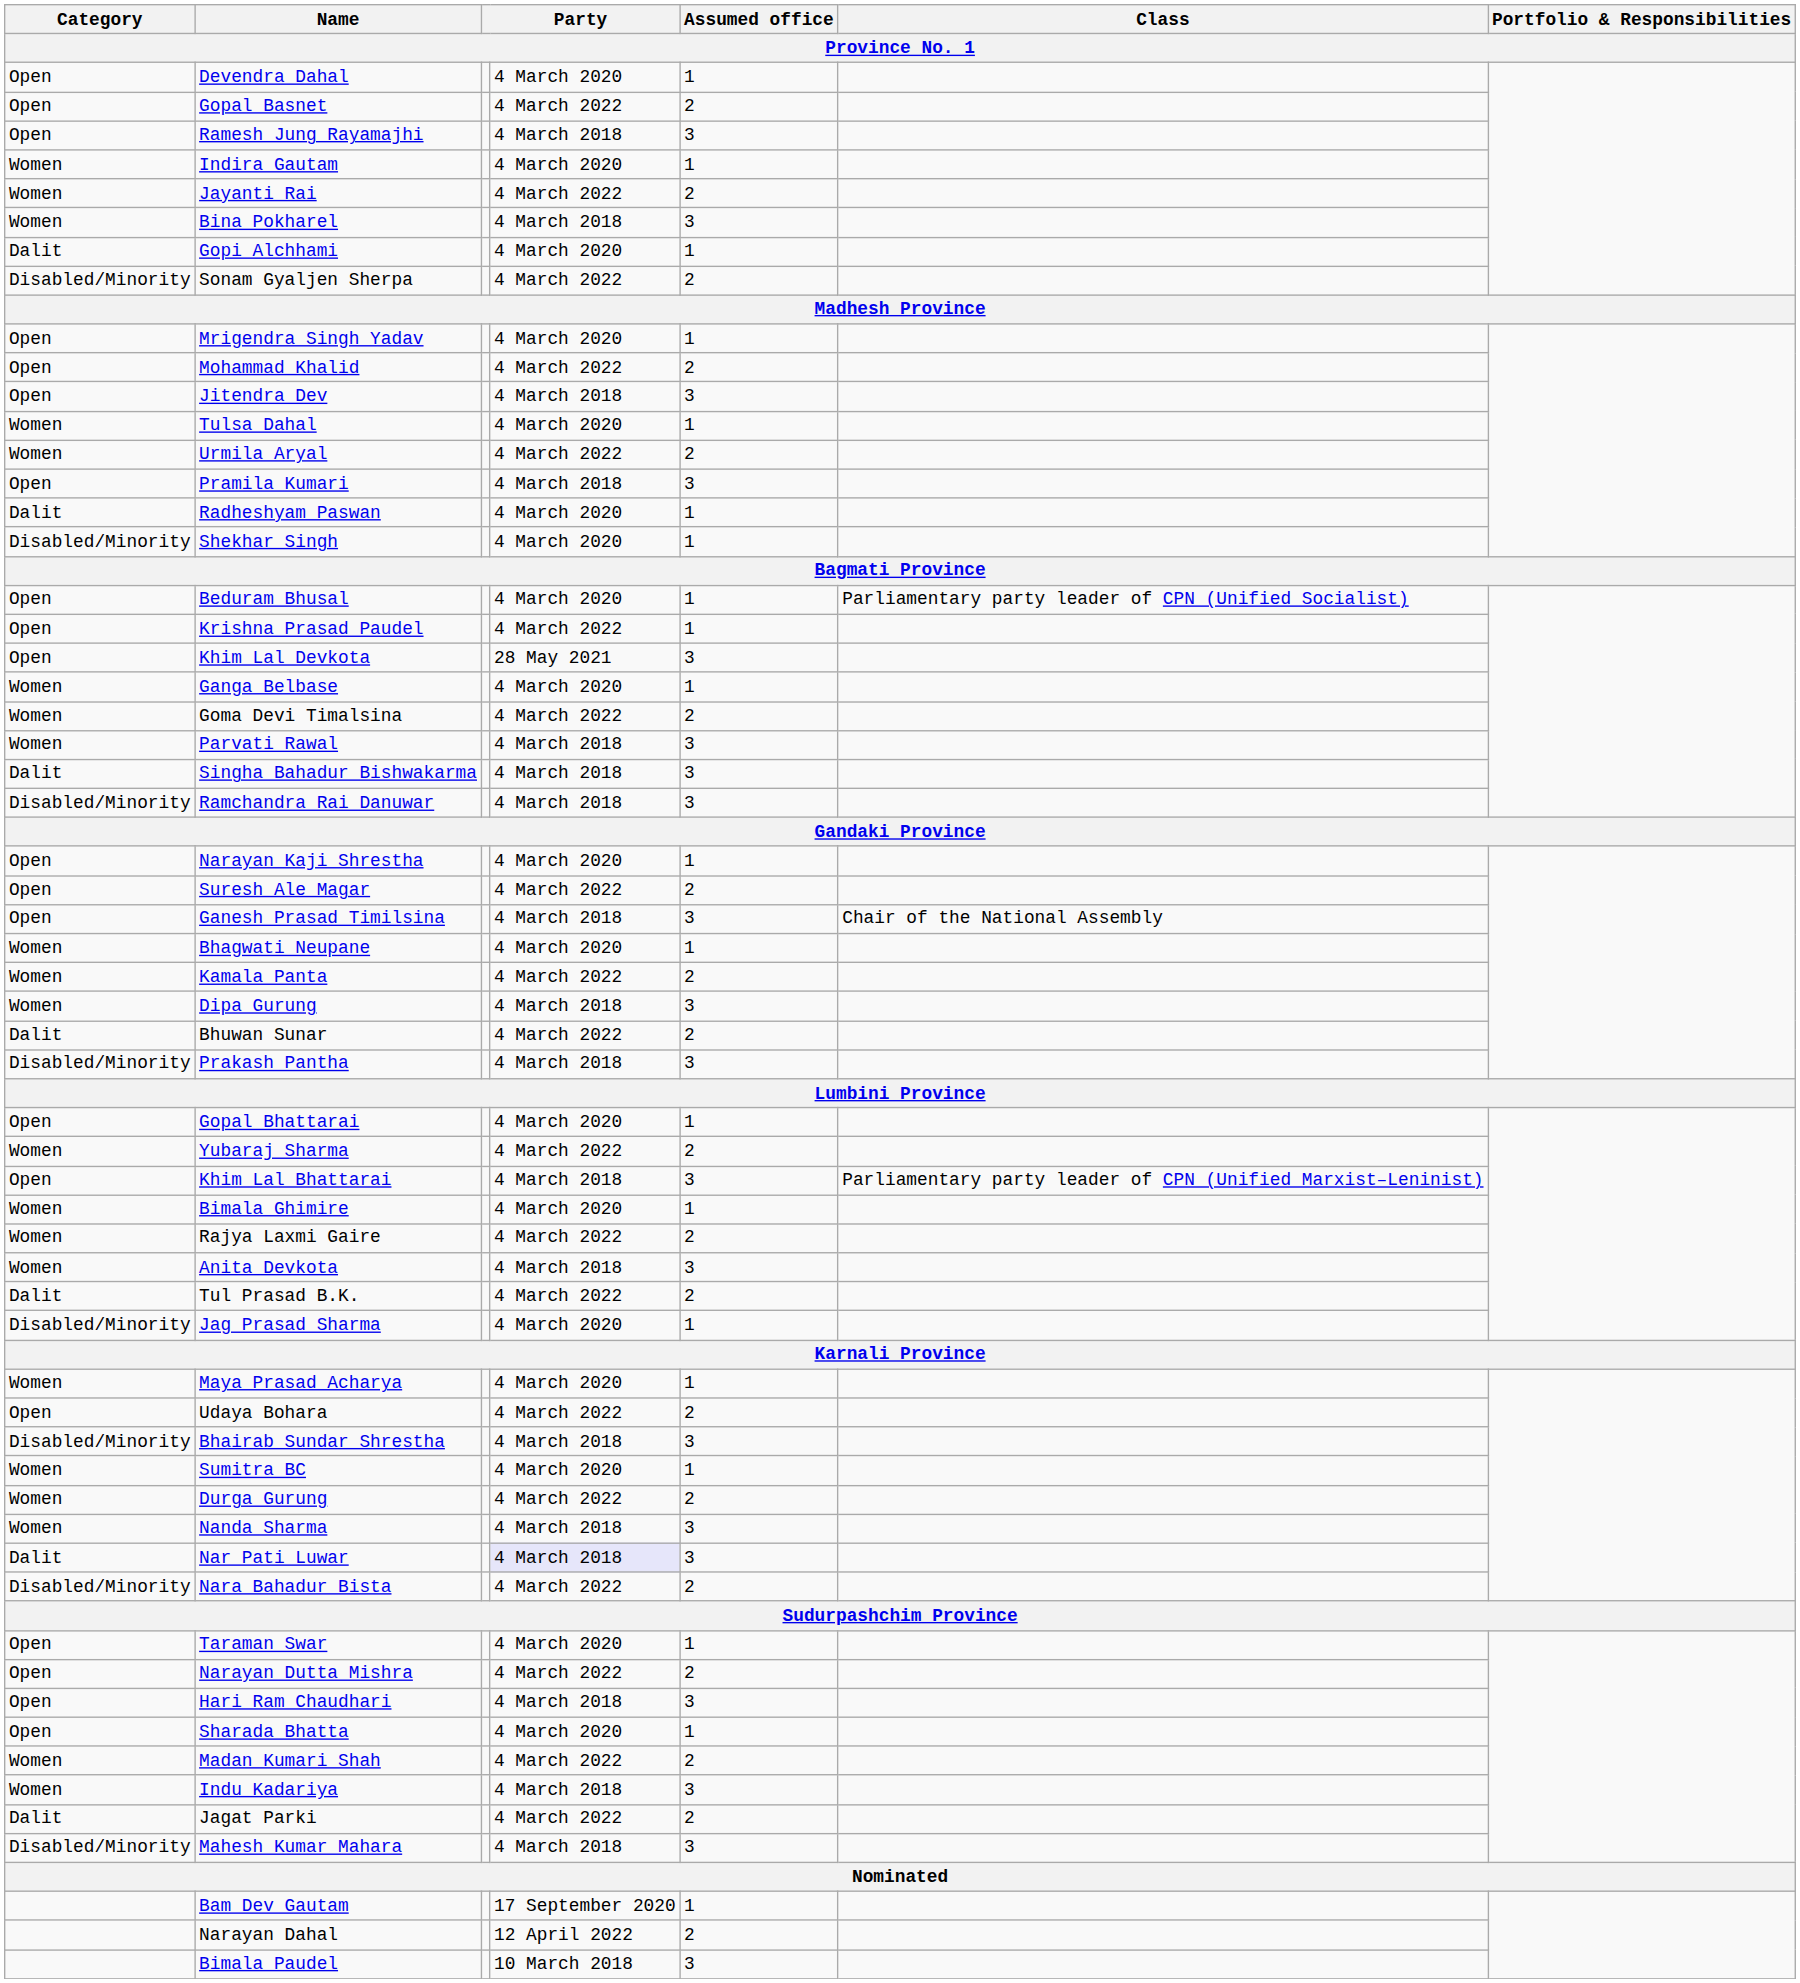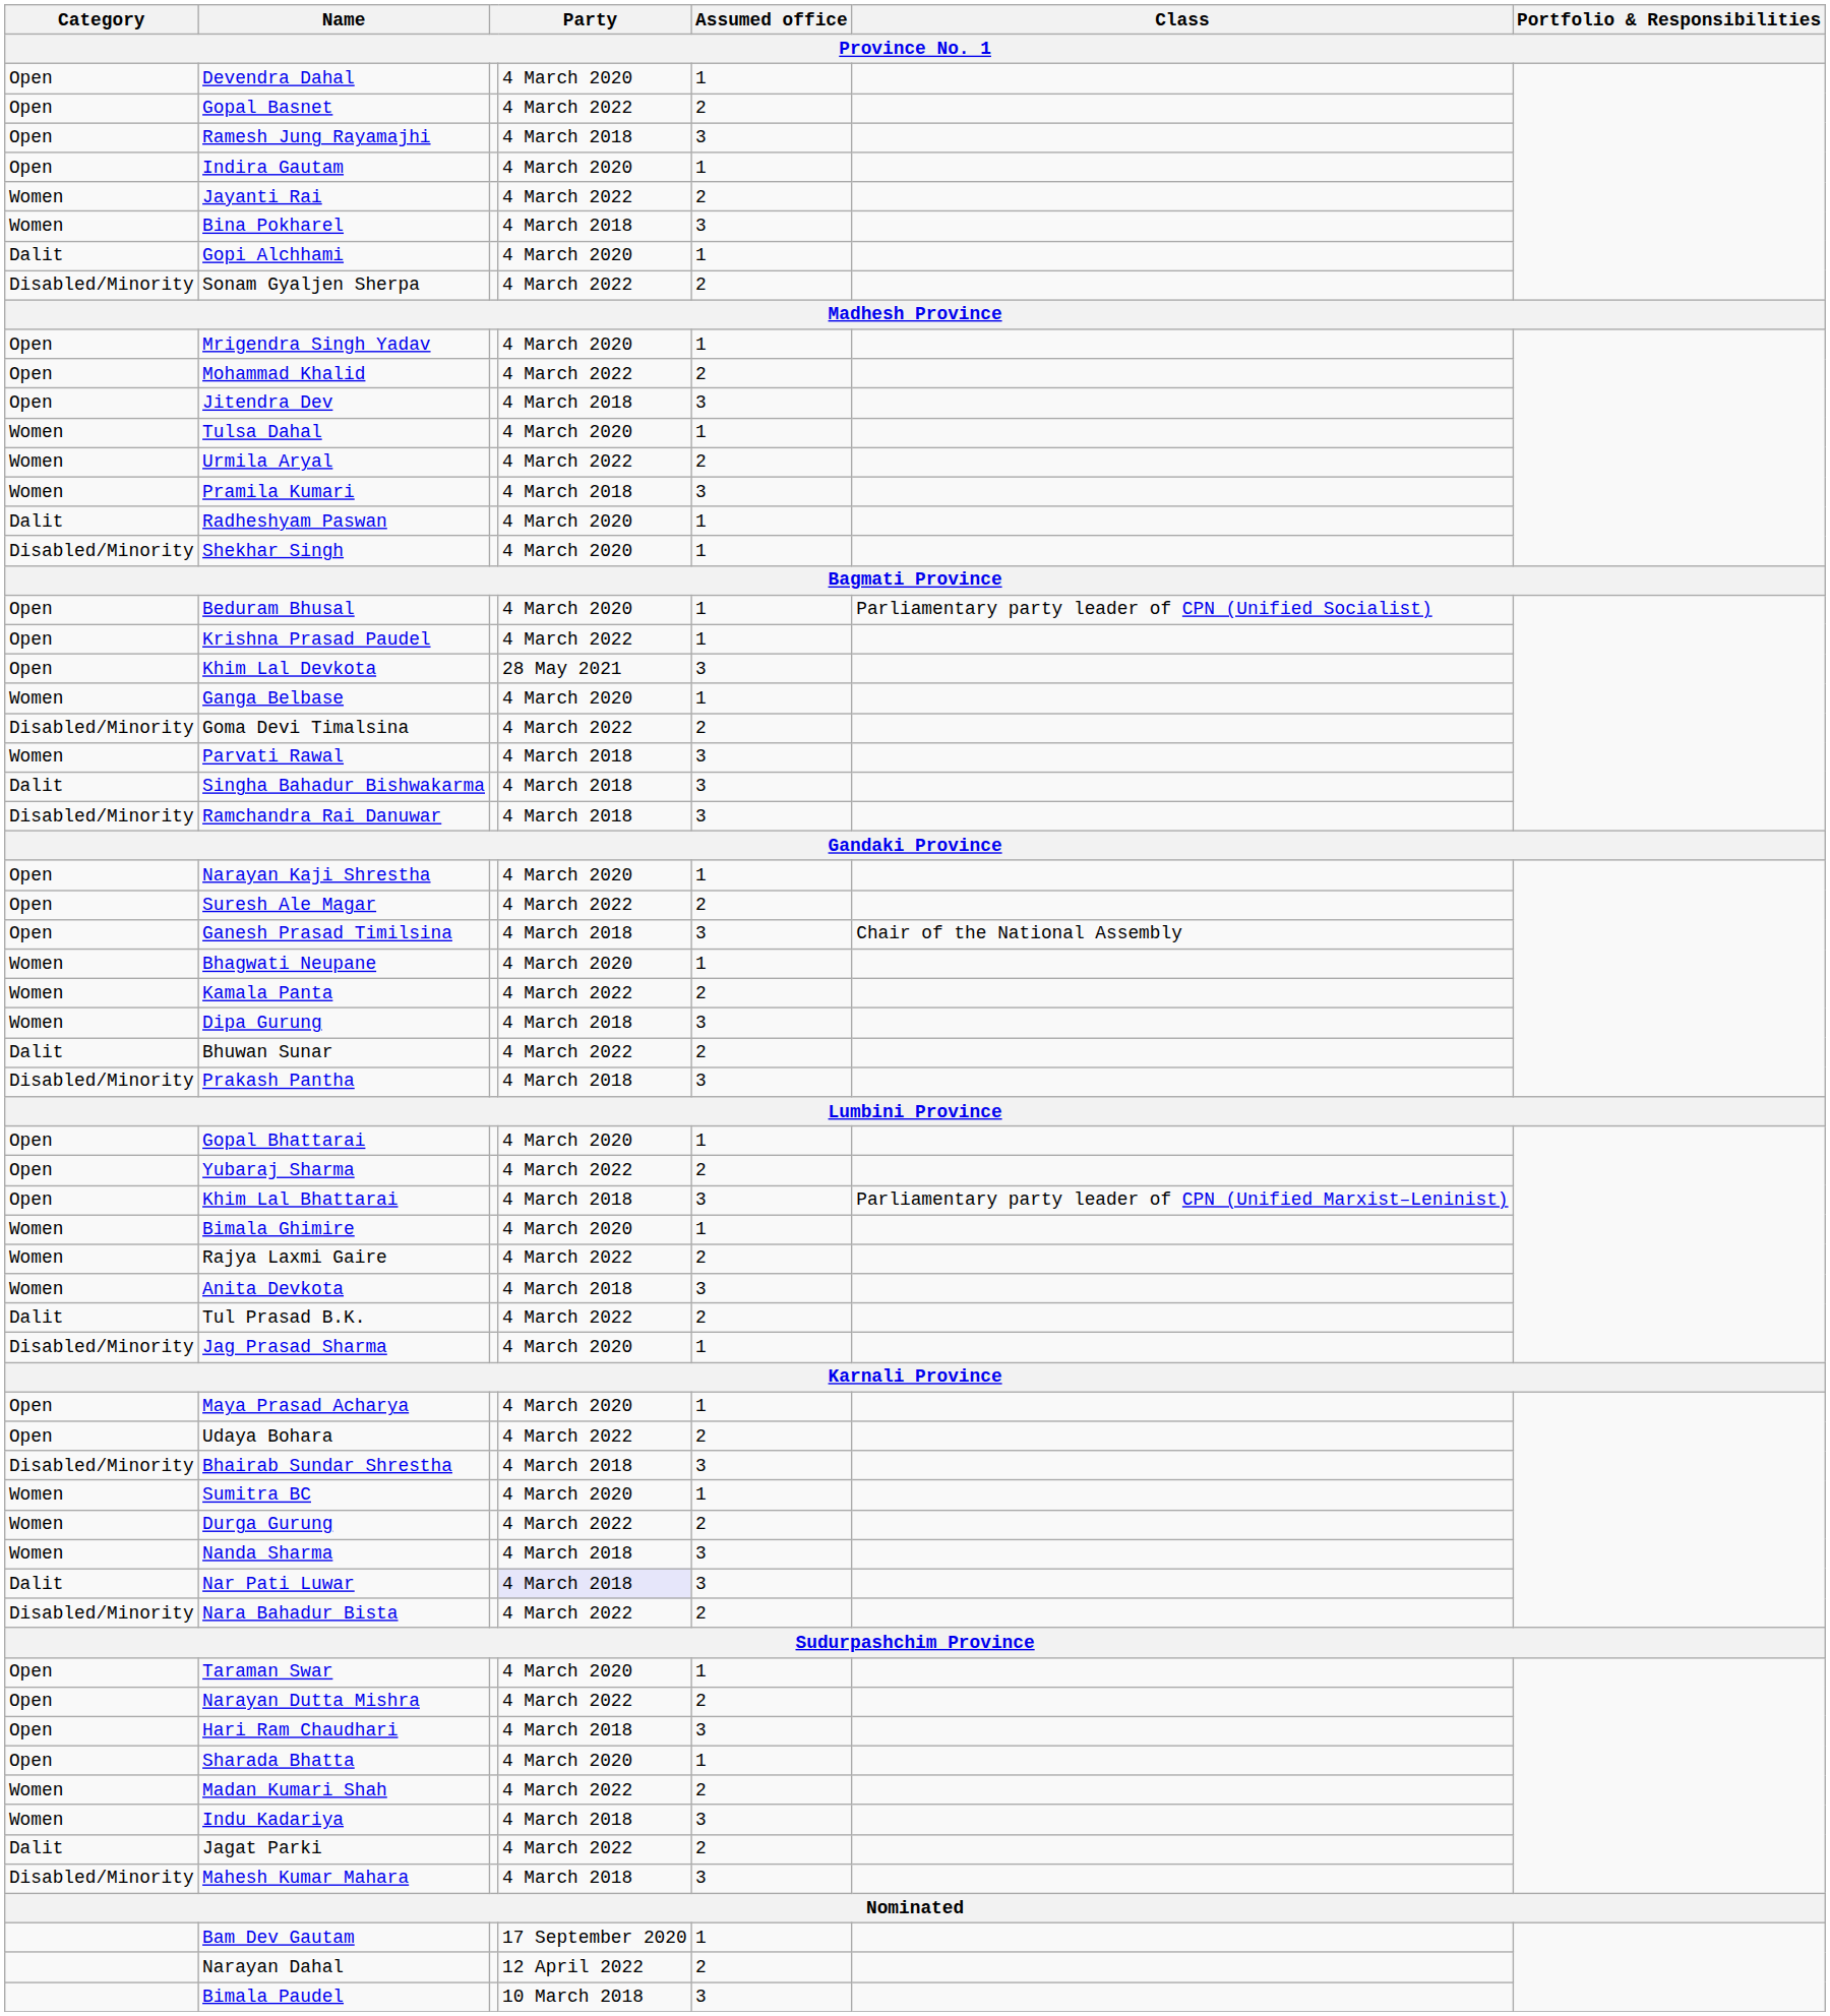 <table class="wikitable sortable">
 <tr>
 <th>Category</th>
 <th>Name</th>
 <th colspan="2">Party</th>
 <th>Assumed office</th>
 <th>Class</th>
 <th>Portfolio & Responsibilities</th>
 </tr>
 <tr>
 <th colspan="7"><a href='#'>Province No. 1</a></th>
 </tr>
 <tr>
 <td>Open</td>
 <td><a href='#'>Devendra Dahal</a></td>
 <td></td>
 <td>4 March 2020</td>
 <td>1</td>
 <td></td>
 </tr>
 <tr>
 <td>Open</td>
 <td><a href='#'>Gopal Basnet</a></td>
 <td></td>
 <td>4 March 2022</td>
 <td>2</td>
 <td></td>
 </tr>
 <tr>
 <td>Open</td>
 <td><a href='#'>Ramesh Jung Rayamajhi</a></td>
 <td></td>
 <td>4 March 2018</td>
 <td>3</td>
 <td></td>
 </tr>
 <tr>
-<td>Women</td>
+<td>Open</td>
 <td><a href='#'>Indira Gautam</a></td>
 <td></td>
 <td>4 March 2020</td>
 <td>1</td>
 <td></td>
 </tr>
 <tr>
 <td>Women</td>
 <td><a href='#'>Jayanti Rai</a></td>
 <td></td>
 <td>4 March 2022</td>
 <td>2</td>
 <td></td>
 </tr>
 <tr>
 <td>Women</td>
 <td><a href='#'>Bina Pokharel</a></td>
 <td></td>
 <td>4 March 2018</td>
 <td>3</td>
 <td></td>
 </tr>
 <tr>
 <td>Dalit</td>
 <td><a href='#'>Gopi Alchhami</a></td>
 <td></td>
 <td>4 March 2020</td>
 <td>1</td>
 <td></td>
 </tr>
 <tr>
 <td>Disabled/Minority</td>
 <td>Sonam Gyaljen Sherpa</td>
 <td></td>
 <td>4 March 2022</td>
 <td>2</td>
 <td></td>
 </tr>
 <tr>
 <th colspan="7"><a href='#'>Madhesh Province</a></th>
 </tr>
 <tr>
 <td>Open</td>
 <td><a href='#'>Mrigendra Singh Yadav</a></td>
 <td></td>
 <td>4 March 2020</td>
 <td>1</td>
 <td></td>
 </tr>
 <tr>
 <td>Open</td>
 <td><a href='#'>Mohammad Khalid</a></td>
 <td></td>
 <td>4 March 2022</td>
 <td>2</td>
 <td></td>
 </tr>
 <tr>
 <td>Open</td>
 <td><a href='#'>Jitendra Dev</a></td>
 <td></td>
 <td>4 March 2018</td>
 <td>3</td>
 <td></td>
 </tr>
 <tr>
 <td>Women</td>
 <td><a href='#'>Tulsa Dahal</a></td>
 <td></td>
 <td>4 March 2020</td>
 <td>1</td>
 <td></td>
 </tr>
 <tr>
 <td>Women</td>
 <td><a href='#'>Urmila Aryal</a></td>
 <td></td>
 <td>4 March 2022</td>
 <td>2</td>
 <td></td>
 </tr>
 <tr>
-<td>Open</td>
+<td>Women</td>
 <td><a href='#'>Pramila Kumari</a></td>
 <td></td>
 <td>4 March 2018</td>
 <td>3</td>
 <td></td>
 </tr>
 <tr>
 <td>Dalit</td>
 <td><a href='#'>Radheshyam Paswan</a></td>
 <td></td>
 <td>4 March 2020</td>
 <td>1</td>
 <td></td>
 </tr>
 <tr>
 <td>Disabled/Minority</td>
 <td><a href='#'>Shekhar Singh</a></td>
 <td></td>
 <td>4 March 2020</td>
 <td>1</td>
 <td></td>
 </tr>
 <tr>
 <th colspan="7"><a href='#'>Bagmati Province</a></th>
 </tr>
 <tr>
 <td>Open</td>
 <td><a href='#'>Beduram Bhusal</a></td>
 <td></td>
 <td>4 March 2020</td>
 <td>1</td>
 <td>Parliamentary party leader of <a href='#'>CPN (Unified Socialist)</a></td>
 </tr>
 <tr>
 <td>Open</td>
 <td><a href='#'>Krishna Prasad Paudel</a></td>
 <td></td>
 <td>4 March 2022</td>
 <td>1</td>
 <td></td>
 </tr>
 <tr>
 <td>Open</td>
 <td><a href='#'>Khim Lal Devkota</a></td>
 <td></td>
 <td>28 May 2021</td>
 <td>3</td>
 <td></td>
 </tr>
 <tr>
 <td>Women</td>
 <td><a href='#'>Ganga Belbase</a></td>
 <td></td>
 <td>4 March 2020</td>
 <td>1</td>
 <td></td>
 </tr>
 <tr>
-<td>Women</td>
+<td>Disabled/Minority</td>
 <td>Goma Devi Timalsina</td>
 <td></td>
 <td>4 March 2022</td>
 <td>2</td>
 <td></td>
 </tr>
 <tr>
 <td>Women</td>
 <td><a href='#'>Parvati Rawal</a></td>
 <td></td>
 <td>4 March 2018</td>
 <td>3</td>
 <td></td>
 </tr>
 <tr>
 <td>Dalit</td>
 <td><a href='#'>Singha Bahadur Bishwakarma</a></td>
 <td></td>
 <td>4 March 2018</td>
 <td>3</td>
 <td></td>
 </tr>
 <tr>
 <td>Disabled/Minority</td>
 <td><a href='#'>Ramchandra Rai Danuwar</a></td>
 <td></td>
 <td>4 March 2018</td>
 <td>3</td>
 <td></td>
 </tr>
 <tr>
 <th colspan="7"><a href='#'>Gandaki Province</a></th>
 </tr>
 <tr>
 <td>Open</td>
 <td><a href='#'>Narayan Kaji Shrestha</a></td>
 <td></td>
 <td>4 March 2020</td>
 <td>1</td>
 <td></td>
 </tr>
 <tr>
 <td>Open</td>
 <td><a href='#'>Suresh Ale Magar</a></td>
 <td></td>
 <td>4 March 2022</td>
 <td>2</td>
 <td></td>
 </tr>
 <tr>
 <td>Open</td>
 <td><a href='#'>Ganesh Prasad Timilsina</a></td>
 <td></td>
 <td>4 March 2018</td>
 <td>3</td>
 <td>Chair of the National Assembly</td>
 </tr>
 <tr>
 <td>Women</td>
 <td><a href='#'>Bhagwati Neupane</a></td>
 <td></td>
 <td>4 March 2020</td>
 <td>1</td>
 <td></td>
 </tr>
 <tr>
 <td>Women</td>
 <td><a href='#'>Kamala Panta</a></td>
 <td></td>
 <td>4 March 2022</td>
 <td>2</td>
 <td></td>
 </tr>
 <tr>
 <td>Women</td>
 <td><a href='#'>Dipa Gurung</a></td>
 <td></td>
 <td>4 March 2018</td>
 <td>3</td>
 <td></td>
 </tr>
 <tr>
 <td>Dalit</td>
 <td>Bhuwan Sunar</td>
 <td></td>
 <td>4 March 2022</td>
 <td>2</td>
 <td></td>
 </tr>
 <tr>
 <td>Disabled/Minority</td>
 <td><a href='#'>Prakash Pantha</a></td>
 <td></td>
 <td>4 March 2018</td>
 <td>3</td>
 <td></td>
 </tr>
 <tr>
 <th colspan="7"><a href='#'>Lumbini Province</a></th>
 </tr>
 <tr>
 <td>Open</td>
 <td><a href='#'>Gopal Bhattarai</a></td>
 <td></td>
 <td>4 March 2020</td>
 <td>1</td>
 <td></td>
 </tr>
 <tr>
-<td>Women</td>
+<td>Open</td>
 <td><a href='#'>Yubaraj Sharma</a></td>
 <td></td>
 <td>4 March 2022</td>
 <td>2</td>
 <td></td>
 </tr>
 <tr>
 <td>Open</td>
 <td><a href='#'>Khim Lal Bhattarai</a></td>
 <td></td>
 <td>4 March 2018</td>
 <td>3</td>
 <td>Parliamentary party leader of <a href='#'>CPN (Unified Marxist–Leninist)</a></td>
 </tr>
 <tr>
 <td>Women</td>
 <td><a href='#'>Bimala Ghimire</a></td>
 <td></td>
 <td>4 March 2020</td>
 <td>1</td>
 <td></td>
 </tr>
 <tr>
 <td>Women</td>
 <td>Rajya Laxmi Gaire</td>
 <td></td>
 <td>4 March 2022</td>
 <td>2</td>
 <td></td>
 </tr>
 <tr>
 <td>Women</td>
 <td><a href='#'>Anita Devkota</a></td>
 <td></td>
 <td>4 March 2018</td>
 <td>3</td>
 <td></td>
 </tr>
 <tr>
 <td>Dalit</td>
 <td>Tul Prasad B.K.</td>
 <td></td>
 <td>4 March 2022</td>
 <td>2</td>
 <td></td>
 </tr>
 <tr>
 <td>Disabled/Minority</td>
 <td><a href='#'>Jag Prasad Sharma</a></td>
 <td></td>
 <td>4 March 2020</td>
 <td>1</td>
 <td></td>
 </tr>
 <tr>
 <th colspan="7"><a href='#'>Karnali Province</a></th>
 </tr>
 <tr>
-<td>Women</td>
+<td>Open</td>
 <td><a href='#'>Maya Prasad Acharya</a></td>
 <td></td>
 <td>4 March 2020</td>
 <td>1</td>
 <td></td>
 </tr>
 <tr>
 <td>Open</td>
 <td>Udaya Bohara</td>
 <td></td>
 <td>4 March 2022</td>
 <td>2</td>
 <td></td>
 </tr>
 <tr>
 <td>Disabled/Minority</td>
 <td><a href='#'>Bhairab Sundar Shrestha</a></td>
 <td></td>
 <td>4 March 2018</td>
 <td>3</td>
 <td></td>
 </tr>
 <tr>
 <td>Women</td>
 <td><a href='#'>Sumitra BC</a></td>
 <td></td>
 <td>4 March 2020</td>
 <td>1</td>
 <td></td>
 </tr>
 <tr>
 <td>Women</td>
 <td><a href='#'>Durga Gurung</a></td>
 <td></td>
 <td>4 March 2022</td>
 <td>2</td>
 <td></td>
 </tr>
 <tr>
 <td>Women</td>
 <td><a href='#'>Nanda Sharma</a></td>
 <td></td>
 <td>4 March 2018</td>
 <td>3</td>
 <td></td>
 </tr>
 <tr>
 <td>Dalit</td>
 <td><a href='#'>Nar Pati Luwar</a></td>
 <td></td>
 <td style="background: lavender;">4 March 2018</td>
 <td>3</td>
 <td></td>
 </tr>
 <tr>
 <td>Disabled/Minority</td>
 <td><a href='#'>Nara Bahadur Bista</a></td>
 <td></td>
 <td>4 March 2022</td>
 <td>2</td>
 <td></td>
 </tr>
 <tr>
 <th colspan="7"><a href='#'>Sudurpashchim Province</a></th>
 </tr>
 <tr>
 <td>Open</td>
 <td><a href='#'>Taraman Swar</a></td>
 <td></td>
 <td>4 March 2020</td>
 <td>1</td>
 <td></td>
 </tr>
 <tr>
 <td>Open</td>
 <td><a href='#'>Narayan Dutta Mishra</a></td>
 <td></td>
 <td>4 March 2022</td>
 <td>2</td>
 <td></td>
 </tr>
 <tr>
 <td>Open</td>
 <td><a href='#'>Hari Ram Chaudhari</a></td>
 <td></td>
 <td>4 March 2018</td>
 <td>3</td>
 <td></td>
 </tr>
 <tr>
 <td>Open</td>
 <td><a href='#'>Sharada Bhatta</a></td>
 <td></td>
 <td>4 March 2020</td>
 <td>1</td>
 <td></td>
 </tr>
 <tr>
 <td>Women</td>
 <td><a href='#'>Madan Kumari Shah</a></td>
 <td></td>
 <td>4 March 2022</td>
 <td>2</td>
 <td></td>
 </tr>
 <tr>
 <td>Women</td>
 <td><a href='#'>Indu Kadariya</a></td>
 <td></td>
 <td>4 March 2018</td>
 <td>3</td>
 <td></td>
 </tr>
 <tr>
 <td>Dalit</td>
 <td>Jagat Parki</td>
 <td></td>
 <td>4 March 2022</td>
 <td>2</td>
 <td></td>
 </tr>
 <tr>
 <td>Disabled/Minority</td>
 <td><a href='#'>Mahesh Kumar Mahara</a></td>
 <td></td>
 <td>4 March 2018</td>
 <td>3</td>
 <td></td>
 </tr>
 <tr>
 <th colspan="7">Nominated</th>
 </tr>
 <tr>
 <td></td>
 <td><a href='#'>Bam Dev Gautam</a></td>
 <td></td>
 <td>17 September 2020</td>
 <td>1</td>
 <td></td>
 </tr>
 <tr>
 <td></td>
 <td>Narayan Dahal</td>
 <td></td>
 <td>12 April 2022</td>
 <td>2</td>
 <td></td>
 </tr>
 <tr>
 <td></td>
 <td><a href='#'>Bimala Paudel</a></td>
 <td></td>
 <td>10 March 2018</td>
 <td>3</td>
 <td></td>
 </tr>
 </table>
